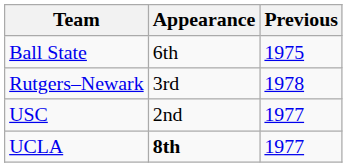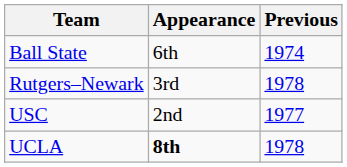 <table class="wikitable sortable">
 <tr>
 <th>Team</th>
 <th>Appearance</th>
 <th>Previous</th>
 </tr>
 <tr>
 <td><a href='#'>Ball State</a></td>
 <td>6th</td>
-<td><a href='#'>1975</a></td>
+<td><a href='#'>1974</a></td>
 </tr>
 <tr>
 <td><a href='#'>Rutgers–Newark</a></td>
 <td>3rd</td>
 <td><a href='#'>1978</a></td>
 </tr>
 <tr>
 <td><a href='#'>USC</a></td>
 <td>2nd</td>
 <td><a href='#'>1977</a></td>
 </tr>
 <tr>
 <td><a href='#'>UCLA</a></td>
 <td><strong>8th</strong></td>
-<td><a href='#'>1977</a></td>
+<td><a href='#'>1978</a></td>
 </tr>
 </table>
